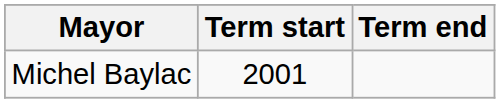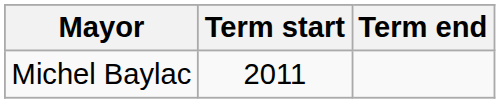 <table class="wikitable">
 <tr>
 <th>Mayor</th>
 <th>Term start</th>
 <th>Term end</th>
 </tr>
 <tr>
 <td>Michel Baylac</td>
-<td align=center>2001</td>
+<td align=center>2011</td>
 <td></td>
 </tr>
 </table>
